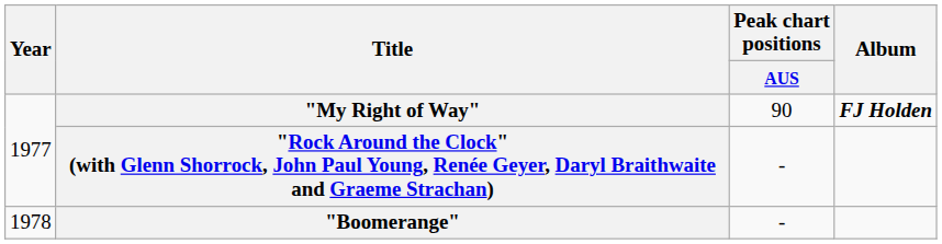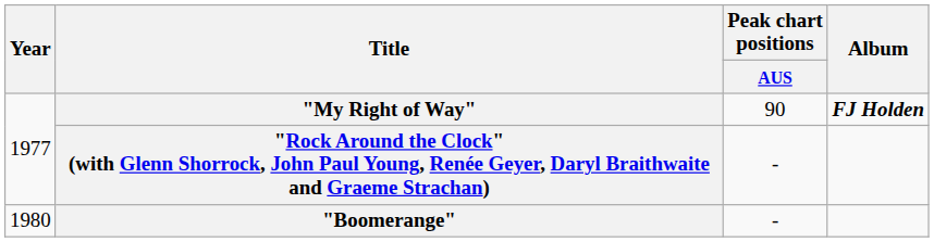 <table class="wikitable plainrowheaders" style="text-align:center;" border="1">
 <tr>
 <th scope="col" rowspan="2">Year</th>
 <th scope="col" rowspan="2" style="width:32em;">Title</th>
 <th scope="col" colspan="1">Peak chart<br>positions</th>
 <th scope="col" rowspan="2">Album</th>
 </tr>
 <tr>
 <th scope="col" style="text-align:center;"><small><a href='#'>AUS</a></small><br></th>
 </tr>
 <tr>
 <td rowspan="2">1977</td>
 <th scope="row">"My Right of Way"</th>
 <td style="text-align:center;">90</td>
 <td><strong><em>FJ Holden</em></strong></td>
 </tr>
 <tr>
 <th scope="row">"<a href='#'>Rock Around the Clock</a>"<br> <span>(with <a href='#'>Glenn Shorrock</a>, <a href='#'>John Paul Young</a>, <a href='#'>Renée Geyer</a>, <a href='#'>Daryl Braithwaite</a> and <a href='#'>Graeme Strachan</a>)</span></th>
 <td style="text-align:center;">-</td>
 <td></td>
 </tr>
 <tr>
-<td>1978</td>
+<td>1980</td>
 <th scope="row">"Boomerange"</th>
 <td style="text-align:center;">-</td>
 <td></td>
 </tr>
 </table>
